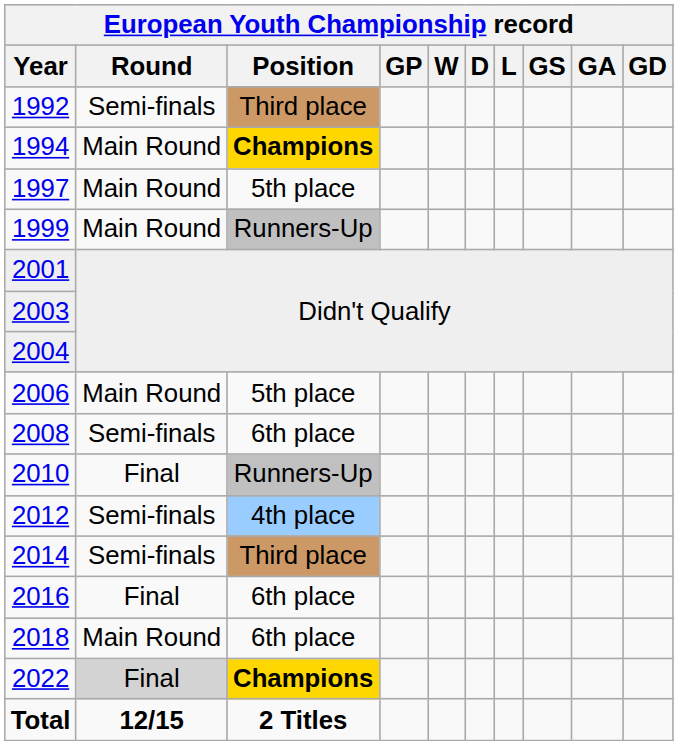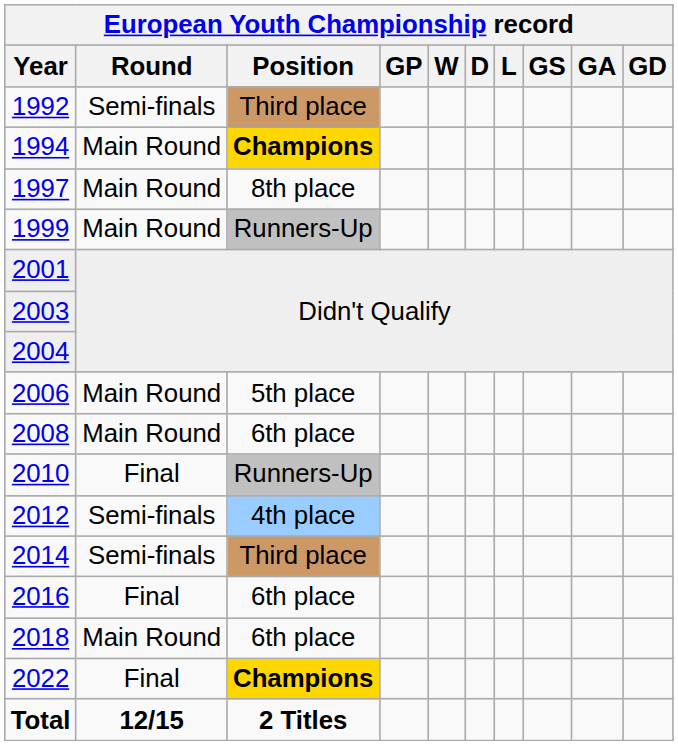 <table class="wikitable" style="text-align: center;">
 <tr>
 <th colspan=10><a href='#'>European Youth Championship</a> record</th>
 </tr>
 <tr>
 <th>Year</th>
 <th>Round</th>
 <th>Position</th>
 <th>GP</th>
 <th>W</th>
 <th>D</th>
 <th>L</th>
 <th>GS</th>
 <th>GA</th>
 <th>GD</th>
 </tr>
 <tr bgcolor=>
 <td> <a href='#'>1992</a></td>
 <td>Semi-finals</td>
 <td bgcolor=#cc9966>Third place</td>
 <td></td>
 <td></td>
 <td></td>
 <td></td>
 <td></td>
 <td></td>
 <td></td>
 </tr>
 <tr bgcolor=>
 <td> <a href='#'>1994</a></td>
 <td>Main Round</td>
 <td bgcolor=gold><strong>Champions</strong></td>
 <td></td>
 <td></td>
 <td></td>
 <td></td>
 <td></td>
 <td></td>
 <td></td>
 </tr>
 <tr bgcolor=>
 <td> <a href='#'>1997</a></td>
 <td>Main Round</td>
-<td>5th place</td>
+<td>8th place</td>
 <td></td>
 <td></td>
 <td></td>
 <td></td>
 <td></td>
 <td></td>
 <td></td>
 </tr>
 <tr bgcolor=>
 <td> <a href='#'>1999</a></td>
 <td>Main Round</td>
 <td bgcolor=silver>Runners-Up</td>
 <td></td>
 <td></td>
 <td></td>
 <td></td>
 <td></td>
 <td></td>
 <td></td>
 </tr>
 <tr bgcolor=efefef>
 <td> <a href='#'>2001</a></td>
 <td colspan=10 rowspan=3>Didn't Qualify</td>
 </tr>
 <tr bgcolor=efefef>
 <td> <a href='#'>2003</a></td>
 </tr>
 <tr bgcolor=efefef>
 <td> <a href='#'>2004</a></td>
 </tr>
 <tr bgcolor=>
 <td> <a href='#'>2006</a></td>
 <td>Main Round</td>
 <td>5th place</td>
 <td></td>
 <td></td>
 <td></td>
 <td></td>
 <td></td>
 <td></td>
 <td></td>
 </tr>
 <tr bgcolor=>
 <td> <a href='#'>2008</a></td>
-<td>Semi-finals</td>
+<td>Main Round</td>
 <td>6th place</td>
 <td></td>
 <td></td>
 <td></td>
 <td></td>
 <td></td>
 <td></td>
 <td></td>
 </tr>
 <tr bgcolor=>
 <td> <a href='#'>2010</a></td>
 <td>Final</td>
 <td bgcolor=silver>Runners-Up</td>
 <td></td>
 <td></td>
 <td></td>
 <td></td>
 <td></td>
 <td></td>
 <td></td>
 </tr>
 <tr bgcolor=>
 <td> <a href='#'>2012</a></td>
 <td>Semi-finals</td>
 <td bgcolor=9acdff>4th place</td>
 <td></td>
 <td></td>
 <td></td>
 <td></td>
 <td></td>
 <td></td>
 <td></td>
 </tr>
 <tr bgcolor=>
 <td> <a href='#'>2014</a></td>
 <td>Semi-finals</td>
 <td bgcolor=cc9966>Third place</td>
 <td></td>
 <td></td>
 <td></td>
 <td></td>
 <td></td>
 <td></td>
 <td></td>
 </tr>
 <tr bgcolor=>
 <td> <a href='#'>2016</a></td>
 <td>Final</td>
 <td>6th place</td>
 <td></td>
 <td></td>
 <td></td>
 <td></td>
 <td></td>
 <td></td>
 <td></td>
 </tr>
 <tr bgcolor=>
 <td> <a href='#'>2018</a></td>
 <td>Main Round</td>
 <td>6th place</td>
 <td></td>
 <td></td>
 <td></td>
 <td></td>
 <td></td>
 <td></td>
 <td></td>
 </tr>
 <tr>
 <td> <a href='#'>2022</a></td>
-<td style="background: lightgrey;">Final</td>
+<td>Final</td>
 <td bgcolor=gold><strong>Champions</strong></td>
 <td></td>
 <td></td>
 <td></td>
 <td></td>
 <td></td>
 <td></td>
 <td></td>
 </tr>
 <tr>
 <td><strong>Total</strong></td>
 <td><strong>12/15</strong></td>
 <td><strong>2 Titles</strong></td>
 <td><strong> </strong></td>
 <td><strong> </strong></td>
 <td><strong> </strong></td>
 <td><strong> </strong></td>
 <td><strong> </strong></td>
 <td><strong> </strong></td>
 <td><strong> </strong></td>
 </tr>
 </table>
